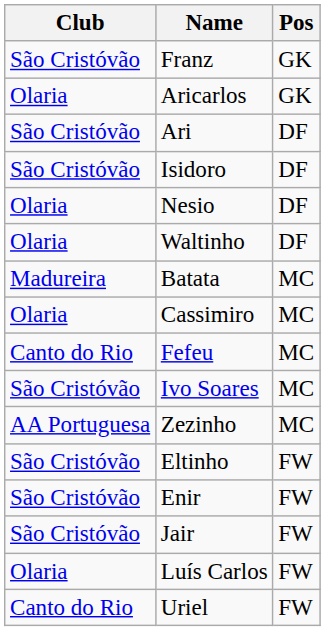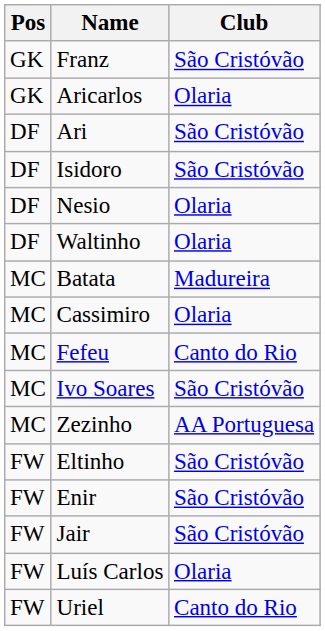 <table class=wikitable>
 <tr>
+<th>Pos</th>
+<th>Name</th>
 <th>Club</th>
-<th>Name</th>
-<th>Pos</th>
 </tr>
 <tr>
+<td>GK</td>
+<td>Franz</td>
 <td><a href='#'>São Cristóvão</a></td>
-<td>Franz</td>
-<td>GK</td>
 </tr>
 <tr>
+<td>GK</td>
+<td>Aricarlos</td>
 <td><a href='#'>Olaria</a></td>
-<td>Aricarlos</td>
-<td>GK</td>
 </tr>
 <tr>
+<td>DF</td>
+<td>Ari</td>
 <td><a href='#'>São Cristóvão</a></td>
-<td>Ari</td>
-<td>DF</td>
 </tr>
 <tr>
+<td>DF</td>
+<td>Isidoro</td>
 <td><a href='#'>São Cristóvão</a></td>
-<td>Isidoro</td>
-<td>DF</td>
 </tr>
 <tr>
+<td>DF</td>
+<td>Nesio</td>
 <td><a href='#'>Olaria</a></td>
-<td>Nesio</td>
-<td>DF</td>
 </tr>
 <tr>
+<td>DF</td>
+<td>Waltinho</td>
 <td><a href='#'>Olaria</a></td>
-<td>Waltinho</td>
-<td>DF</td>
 </tr>
 <tr>
+<td>MC</td>
+<td>Batata</td>
 <td><a href='#'>Madureira</a></td>
-<td>Batata</td>
-<td>MC</td>
 </tr>
 <tr>
+<td>MC</td>
+<td>Cassimiro</td>
 <td><a href='#'>Olaria</a></td>
-<td>Cassimiro</td>
-<td>MC</td>
 </tr>
 <tr>
+<td>MC</td>
+<td><a href='#'>Fefeu</a></td>
 <td><a href='#'>Canto do Rio</a></td>
-<td><a href='#'>Fefeu</a></td>
-<td>MC</td>
 </tr>
 <tr>
+<td>MC</td>
+<td><a href='#'>Ivo Soares</a></td>
 <td><a href='#'>São Cristóvão</a></td>
-<td><a href='#'>Ivo Soares</a></td>
-<td>MC</td>
 </tr>
 <tr>
+<td>MC</td>
+<td>Zezinho</td>
 <td><a href='#'>AA Portuguesa</a></td>
-<td>Zezinho</td>
-<td>MC</td>
 </tr>
 <tr>
+<td>FW</td>
+<td>Eltinho</td>
 <td><a href='#'>São Cristóvão</a></td>
-<td>Eltinho</td>
-<td>FW</td>
 </tr>
 <tr>
+<td>FW</td>
+<td>Enir</td>
 <td><a href='#'>São Cristóvão</a></td>
-<td>Enir</td>
-<td>FW</td>
 </tr>
 <tr>
+<td>FW</td>
+<td>Jair</td>
 <td><a href='#'>São Cristóvão</a></td>
-<td>Jair</td>
-<td>FW</td>
 </tr>
 <tr>
+<td>FW</td>
+<td>Luís Carlos</td>
 <td><a href='#'>Olaria</a></td>
-<td>Luís Carlos</td>
-<td>FW</td>
 </tr>
 <tr>
+<td>FW</td>
+<td>Uriel</td>
 <td><a href='#'>Canto do Rio</a></td>
-<td>Uriel</td>
-<td>FW</td>
 </tr>
 </table>
